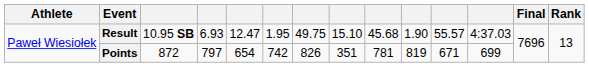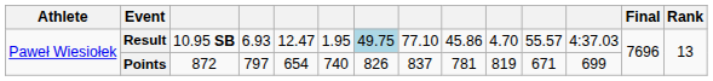 <table class="wikitable" style="font-size:90%">
 <tr>
 <th>Athlete</th>
 <th>Event</th>
 <th></th>
 <th></th>
 <th></th>
 <th></th>
 <th></th>
 <th></th>
 <th></th>
 <th></th>
 <th></th>
 <th></th>
 <th>Final</th>
 <th>Rank</th>
 </tr>
 <tr align=center>
 <td rowspan=2 align=left><a href='#'>Paweł Wiesiołek</a></td>
 <th style="font-size:95%">Result</th>
 <td>10.95 <strong>SB</strong></td>
 <td>6.93</td>
 <td>12.47</td>
 <td>1.95</td>
-<td>49.75</td>
-<td>15.10</td>
-<td>45.68</td>
-<td>1.90</td>
+<td style="background: lightblue;">49.75</td>
+<td>77.10</td>
+<td>45.86</td>
+<td>4.70</td>
 <td>55.57</td>
 <td>4:37.03</td>
 <td rowspan=2>7696</td>
 <td rowspan=2>13</td>
 </tr>
 <tr align=center>
 <th style="font-size:95%">Points</th>
 <td>872</td>
 <td>797</td>
 <td>654</td>
-<td>742</td>
+<td>740</td>
 <td>826</td>
-<td>351</td>
+<td>837</td>
 <td>781</td>
 <td>819</td>
 <td>671</td>
 <td>699</td>
 </tr>
 </table>
